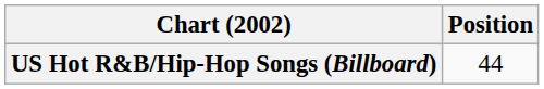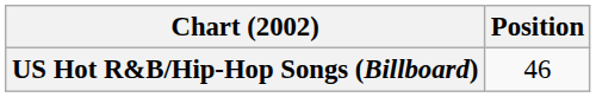 <table class="wikitable plainrowheaders" style="text-align:center">
 <tr>
 <th scope="col">Chart (2002)</th>
 <th scope="col">Position</th>
 </tr>
 <tr>
 <th scope="row">US Hot R&B/Hip-Hop Songs (<em>Billboard</em>)</th>
-<td>44</td>
+<td>46</td>
 </tr>
 </table>
